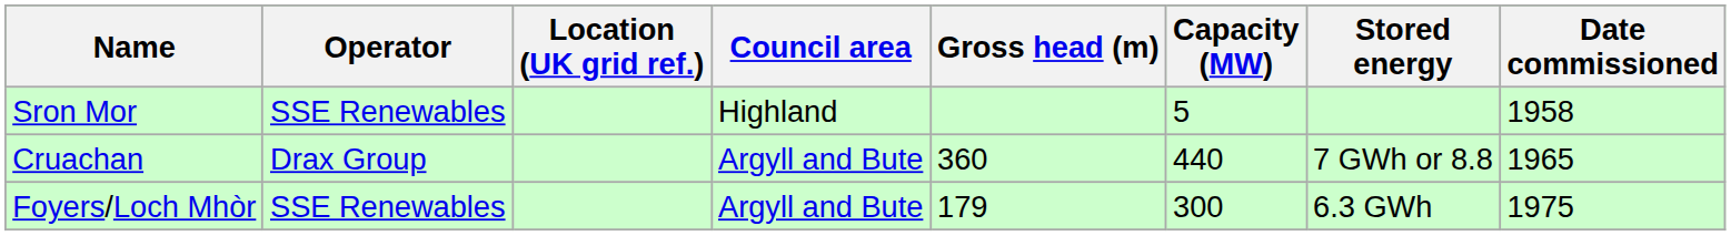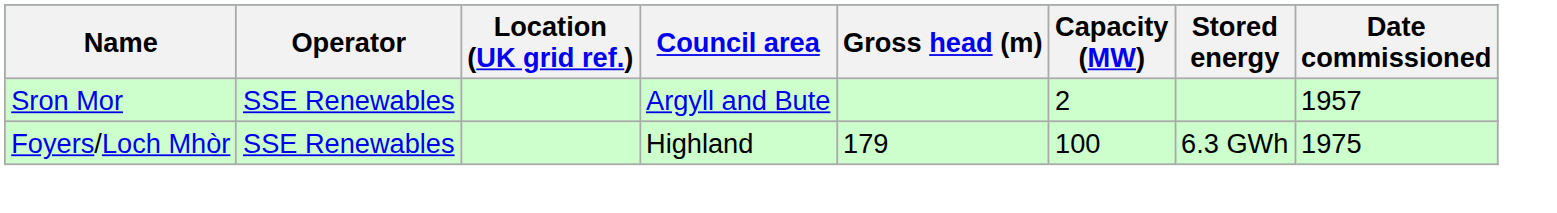 <table class="wikitable" style="font-size:95%;background: #ccffcc;">
 <tr>
 <th>Name</th>
 <th>Operator</th>
 <th>Location<br>(<a href='#'>UK grid ref.</a>)</th>
 <th><a href='#'>Council area</a></th>
 <th>Gross <a href='#'>head</a> (m)</th>
 <th>Capacity<br>(<a href='#'>MW</a>)</th>
 <th>Stored<br>energy</th>
 <th>Date<br>commissioned</th>
 </tr>
 <tr>
 <td><a href='#'>Sron Mor</a></td>
 <td><a href='#'>SSE Renewables</a></td>
 <td></td>
-<td>Highland</td>
+<td><a href='#'>Argyll and Bute</a></td>
 <td></td>
-<td>5</td>
+<td>2</td>
 <td></td>
-<td>1958</td>
-</tr>
-<tr>
-<td><a href='#'>Cruachan</a></td>
-<td><a href='#'>Drax Group</a></td>
-<td></td>
-<td><a href='#'>Argyll and Bute</a></td>
-<td>360</td>
-<td>440</td>
-<td>7 GWh or 8.8</td>
-<td>1965</td>
+<td>1957</td>
 </tr>
 <tr>
 <td><a href='#'>Foyers</a>/<a href='#'>Loch Mhòr</a></td>
 <td><a href='#'>SSE Renewables</a></td>
 <td></td>
-<td><a href='#'>Argyll and Bute</a></td>
+<td>Highland</td>
 <td>179</td>
-<td>300</td>
+<td>100</td>
 <td>6.3 GWh</td>
 <td>1975</td>
 </tr>
 </table>
